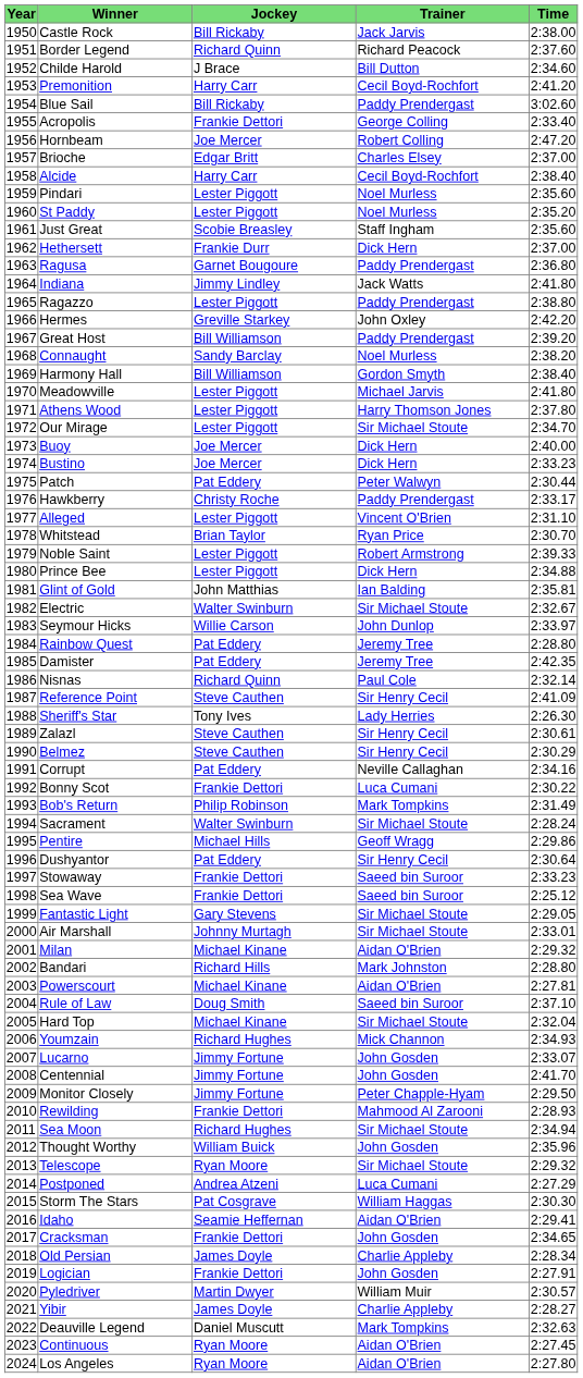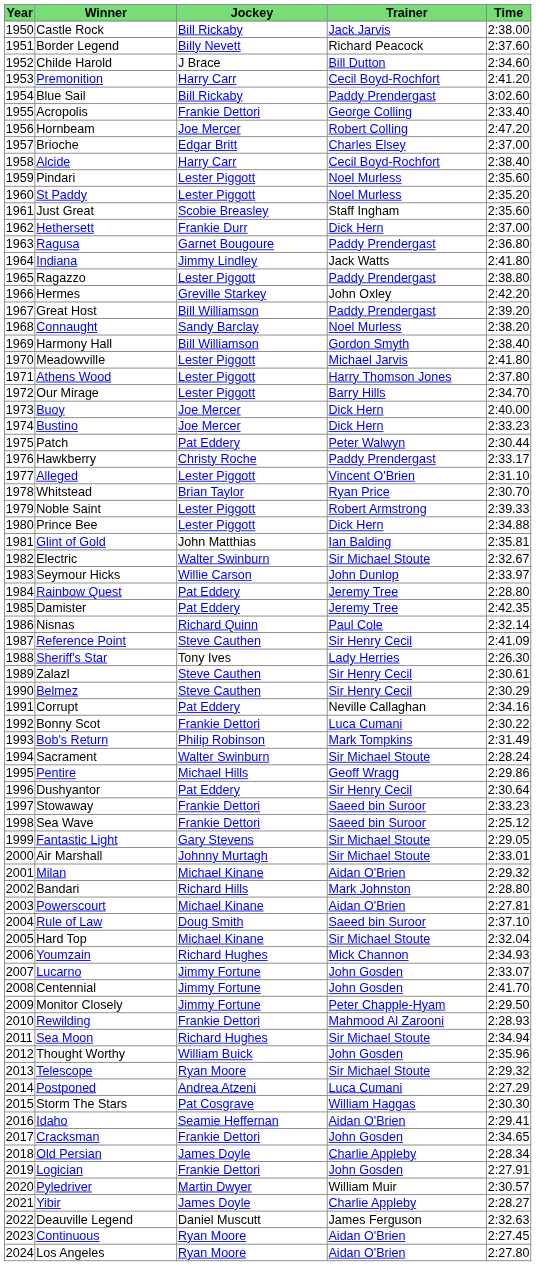 <table class = "sortable" | border="1" style="border-collapse: collapse; font-size:90%">
 <tr bgcolor="#77dd77" align="center">
 <th>Year</th>
 <th>Winner</th>
 <th>Jockey</th>
 <th>Trainer</th>
 <th>Time</th>
 </tr>
 <tr>
 <td>1950</td>
 <td width=160px>Castle Rock</td>
 <td width=170px><a href='#'>Bill Rickaby</a></td>
 <td width=180px><a href='#'>Jack Jarvis</a></td>
 <td>2:38.00</td>
 </tr>
 <tr>
 <td>1951</td>
 <td>Border Legend</td>
-<td><a href='#'>Richard Quinn</a></td>
+<td><a href='#'>Billy Nevett</a></td>
 <td>Richard Peacock</td>
 <td>2:37.60</td>
 </tr>
 <tr>
 <td>1952</td>
 <td>Childe Harold</td>
 <td>J Brace</td>
 <td><a href='#'>Bill Dutton</a></td>
 <td>2:34.60</td>
 </tr>
 <tr>
 <td>1953</td>
 <td><a href='#'>Premonition</a></td>
 <td><a href='#'>Harry Carr</a></td>
 <td><a href='#'>Cecil Boyd-Rochfort</a></td>
 <td>2:41.20</td>
 </tr>
 <tr>
 <td>1954</td>
 <td>Blue Sail</td>
 <td><a href='#'>Bill Rickaby</a></td>
 <td><a href='#'>Paddy Prendergast</a></td>
 <td>3:02.60</td>
 </tr>
 <tr>
 <td>1955</td>
 <td>Acropolis</td>
 <td><a href='#'>Frankie Dettori</a></td>
 <td><a href='#'>George Colling</a></td>
 <td>2:33.40</td>
 </tr>
 <tr>
 <td>1956</td>
 <td>Hornbeam</td>
 <td><a href='#'>Joe Mercer</a></td>
 <td><a href='#'>Robert Colling</a></td>
 <td>2:47.20</td>
 </tr>
 <tr>
 <td>1957</td>
 <td>Brioche</td>
 <td><a href='#'>Edgar Britt</a></td>
 <td><a href='#'>Charles Elsey</a></td>
 <td>2:37.00</td>
 </tr>
 <tr>
 <td>1958</td>
 <td><a href='#'>Alcide</a></td>
 <td><a href='#'>Harry Carr</a></td>
 <td><a href='#'>Cecil Boyd-Rochfort</a></td>
 <td>2:38.40</td>
 </tr>
 <tr>
 <td>1959</td>
 <td>Pindari</td>
 <td><a href='#'>Lester Piggott</a></td>
 <td><a href='#'>Noel Murless</a></td>
 <td>2:35.60</td>
 </tr>
 <tr>
 <td>1960</td>
 <td><a href='#'>St Paddy</a></td>
 <td><a href='#'>Lester Piggott</a></td>
 <td><a href='#'>Noel Murless</a></td>
 <td>2:35.20</td>
 </tr>
 <tr>
 <td>1961</td>
 <td>Just Great</td>
 <td><a href='#'>Scobie Breasley</a></td>
 <td>Staff Ingham</td>
 <td>2:35.60</td>
 </tr>
 <tr>
 <td>1962</td>
 <td><a href='#'>Hethersett</a></td>
 <td><a href='#'>Frankie Durr</a></td>
 <td><a href='#'>Dick Hern</a></td>
 <td>2:37.00</td>
 </tr>
 <tr>
 <td>1963</td>
 <td><a href='#'>Ragusa</a></td>
 <td><a href='#'>Garnet Bougoure</a></td>
 <td><a href='#'>Paddy Prendergast</a></td>
 <td>2:36.80</td>
 </tr>
 <tr>
 <td>1964</td>
 <td><a href='#'>Indiana</a></td>
 <td><a href='#'>Jimmy Lindley</a></td>
 <td>Jack Watts</td>
 <td>2:41.80</td>
 </tr>
 <tr>
 <td>1965</td>
 <td>Ragazzo</td>
 <td><a href='#'>Lester Piggott</a></td>
 <td><a href='#'>Paddy Prendergast</a></td>
 <td>2:38.80</td>
 </tr>
 <tr>
 <td>1966</td>
 <td>Hermes</td>
 <td><a href='#'>Greville Starkey</a></td>
 <td>John Oxley</td>
 <td>2:42.20</td>
 </tr>
 <tr>
 <td>1967</td>
 <td>Great Host</td>
 <td><a href='#'>Bill Williamson</a></td>
 <td><a href='#'>Paddy Prendergast</a></td>
 <td>2:39.20</td>
 </tr>
 <tr>
 <td>1968</td>
 <td><a href='#'>Connaught</a></td>
 <td><a href='#'>Sandy Barclay</a></td>
 <td><a href='#'>Noel Murless</a></td>
 <td>2:38.20</td>
 </tr>
 <tr>
 <td>1969</td>
 <td>Harmony Hall </td>
 <td><a href='#'>Bill Williamson</a></td>
 <td><a href='#'>Gordon Smyth</a></td>
 <td>2:38.40</td>
 </tr>
 <tr>
 <td>1970</td>
 <td>Meadowville</td>
 <td><a href='#'>Lester Piggott</a></td>
 <td><a href='#'>Michael Jarvis</a></td>
 <td>2:41.80</td>
 </tr>
 <tr>
 <td>1971</td>
 <td><a href='#'>Athens Wood</a></td>
 <td><a href='#'>Lester Piggott</a></td>
 <td><a href='#'>Harry Thomson Jones</a></td>
 <td>2:37.80</td>
 </tr>
 <tr>
 <td>1972</td>
 <td>Our Mirage</td>
 <td><a href='#'>Lester Piggott</a></td>
-<td><a href='#'>Sir Michael Stoute</a></td>
+<td><a href='#'>Barry Hills</a></td>
 <td>2:34.70</td>
 </tr>
 <tr>
 <td>1973</td>
 <td><a href='#'>Buoy</a></td>
 <td><a href='#'>Joe Mercer</a></td>
 <td><a href='#'>Dick Hern</a></td>
 <td>2:40.00</td>
 </tr>
 <tr>
 <td>1974</td>
 <td><a href='#'>Bustino</a></td>
 <td><a href='#'>Joe Mercer</a></td>
 <td><a href='#'>Dick Hern</a></td>
 <td>2:33.23</td>
 </tr>
 <tr>
 <td>1975</td>
 <td>Patch</td>
 <td><a href='#'>Pat Eddery</a></td>
 <td><a href='#'>Peter Walwyn</a></td>
 <td>2:30.44</td>
 </tr>
 <tr>
 <td>1976</td>
 <td>Hawkberry</td>
 <td><a href='#'>Christy Roche</a></td>
 <td><a href='#'>Paddy Prendergast</a></td>
 <td>2:33.17</td>
 </tr>
 <tr>
 <td>1977</td>
 <td><a href='#'>Alleged</a></td>
 <td><a href='#'>Lester Piggott</a></td>
 <td><a href='#'>Vincent O'Brien</a></td>
 <td>2:31.10</td>
 </tr>
 <tr>
 <td>1978</td>
 <td>Whitstead</td>
 <td><a href='#'>Brian Taylor</a></td>
 <td><a href='#'>Ryan Price</a></td>
 <td>2:30.70</td>
 </tr>
 <tr>
 <td>1979</td>
 <td>Noble Saint</td>
 <td><a href='#'>Lester Piggott</a></td>
 <td><a href='#'>Robert Armstrong</a></td>
 <td>2:39.33</td>
 </tr>
 <tr>
 <td>1980</td>
 <td>Prince Bee</td>
 <td><a href='#'>Lester Piggott</a></td>
 <td><a href='#'>Dick Hern</a></td>
 <td>2:34.88</td>
 </tr>
 <tr>
 <td>1981</td>
 <td><a href='#'>Glint of Gold</a></td>
 <td>John Matthias</td>
 <td><a href='#'>Ian Balding</a></td>
 <td>2:35.81</td>
 </tr>
 <tr>
 <td>1982</td>
 <td>Electric</td>
 <td><a href='#'>Walter Swinburn</a></td>
 <td><a href='#'>Sir Michael Stoute</a></td>
 <td>2:32.67</td>
 </tr>
 <tr>
 <td>1983</td>
 <td>Seymour Hicks</td>
 <td><a href='#'>Willie Carson</a></td>
 <td><a href='#'>John Dunlop</a></td>
 <td>2:33.97</td>
 </tr>
 <tr>
 <td>1984</td>
 <td><a href='#'>Rainbow Quest</a></td>
 <td><a href='#'>Pat Eddery</a></td>
 <td><a href='#'>Jeremy Tree</a></td>
 <td>2:28.80</td>
 </tr>
 <tr>
 <td>1985</td>
 <td>Damister </td>
 <td><a href='#'>Pat Eddery</a></td>
 <td><a href='#'>Jeremy Tree</a></td>
 <td>2:42.35</td>
 </tr>
 <tr>
 <td>1986</td>
 <td>Nisnas</td>
 <td><a href='#'>Richard Quinn</a></td>
 <td><a href='#'>Paul Cole</a></td>
 <td>2:32.14</td>
 </tr>
 <tr>
 <td>1987</td>
 <td><a href='#'>Reference Point</a></td>
 <td><a href='#'>Steve Cauthen</a></td>
 <td><a href='#'>Sir Henry Cecil</a></td>
 <td>2:41.09</td>
 </tr>
 <tr>
 <td>1988</td>
 <td><a href='#'>Sheriff's Star</a></td>
 <td>Tony Ives</td>
 <td><a href='#'>Lady Herries</a></td>
 <td>2:26.30</td>
 </tr>
 <tr>
 <td>1989</td>
 <td>Zalazl</td>
 <td><a href='#'>Steve Cauthen</a></td>
 <td><a href='#'>Sir Henry Cecil</a></td>
 <td>2:30.61</td>
 </tr>
 <tr>
 <td>1990</td>
 <td><a href='#'>Belmez</a></td>
 <td><a href='#'>Steve Cauthen</a></td>
 <td><a href='#'>Sir Henry Cecil</a></td>
 <td>2:30.29</td>
 </tr>
 <tr>
 <td>1991</td>
 <td>Corrupt</td>
 <td><a href='#'>Pat Eddery</a></td>
 <td>Neville Callaghan</td>
 <td>2:34.16</td>
 </tr>
 <tr>
 <td>1992</td>
 <td>Bonny Scot</td>
 <td><a href='#'>Frankie Dettori</a></td>
 <td><a href='#'>Luca Cumani</a></td>
 <td>2:30.22</td>
 </tr>
 <tr>
 <td>1993</td>
 <td><a href='#'>Bob's Return</a></td>
 <td><a href='#'>Philip Robinson</a></td>
 <td><a href='#'>Mark Tompkins</a></td>
 <td>2:31.49</td>
 </tr>
 <tr>
 <td>1994</td>
 <td>Sacrament</td>
 <td><a href='#'>Walter Swinburn</a></td>
 <td><a href='#'>Sir Michael Stoute</a></td>
 <td>2:28.24</td>
 </tr>
 <tr>
 <td>1995</td>
 <td><a href='#'>Pentire</a></td>
 <td><a href='#'>Michael Hills</a></td>
 <td><a href='#'>Geoff Wragg</a></td>
 <td>2:29.86</td>
 </tr>
 <tr>
 <td>1996</td>
 <td>Dushyantor</td>
 <td><a href='#'>Pat Eddery</a></td>
 <td><a href='#'>Sir Henry Cecil</a></td>
 <td>2:30.64</td>
 </tr>
 <tr>
 <td>1997</td>
 <td>Stowaway</td>
 <td><a href='#'>Frankie Dettori</a></td>
 <td><a href='#'>Saeed bin Suroor</a></td>
 <td>2:33.23</td>
 </tr>
 <tr>
 <td>1998</td>
 <td>Sea Wave</td>
 <td><a href='#'>Frankie Dettori</a></td>
 <td><a href='#'>Saeed bin Suroor</a></td>
 <td>2:25.12</td>
 </tr>
 <tr>
 <td>1999</td>
 <td><a href='#'>Fantastic Light</a></td>
 <td><a href='#'>Gary Stevens</a></td>
 <td><a href='#'>Sir Michael Stoute</a></td>
 <td>2:29.05</td>
 </tr>
 <tr>
 <td>2000</td>
 <td>Air Marshall</td>
 <td><a href='#'>Johnny Murtagh</a></td>
 <td><a href='#'>Sir Michael Stoute</a></td>
 <td>2:33.01</td>
 </tr>
 <tr>
 <td>2001</td>
 <td><a href='#'>Milan</a></td>
 <td><a href='#'>Michael Kinane</a></td>
 <td><a href='#'>Aidan O'Brien</a></td>
 <td>2:29.32</td>
 </tr>
 <tr>
 <td>2002</td>
 <td>Bandari</td>
 <td><a href='#'>Richard Hills</a></td>
 <td><a href='#'>Mark Johnston</a></td>
 <td>2:28.80</td>
 </tr>
 <tr>
 <td>2003</td>
 <td><a href='#'>Powerscourt</a></td>
 <td><a href='#'>Michael Kinane</a></td>
 <td><a href='#'>Aidan O'Brien</a></td>
 <td>2:27.81</td>
 </tr>
 <tr>
 <td>2004</td>
 <td><a href='#'>Rule of Law</a></td>
 <td><a href='#'>Doug Smith</a></td>
 <td><a href='#'>Saeed bin Suroor</a></td>
 <td>2:37.10</td>
 </tr>
 <tr>
 <td>2005</td>
 <td>Hard Top</td>
 <td><a href='#'>Michael Kinane</a></td>
 <td><a href='#'>Sir Michael Stoute</a></td>
 <td>2:32.04</td>
 </tr>
 <tr>
 <td>2006</td>
 <td><a href='#'>Youmzain</a></td>
 <td><a href='#'>Richard Hughes</a></td>
 <td><a href='#'>Mick Channon</a></td>
 <td>2:34.93</td>
 </tr>
 <tr>
 <td>2007</td>
 <td><a href='#'>Lucarno</a></td>
 <td><a href='#'>Jimmy Fortune</a></td>
 <td><a href='#'>John Gosden</a></td>
 <td>2:33.07</td>
 </tr>
 <tr>
 <td>2008</td>
 <td>Centennial </td>
 <td><a href='#'>Jimmy Fortune</a></td>
 <td><a href='#'>John Gosden</a></td>
 <td>2:41.70</td>
 </tr>
 <tr>
 <td>2009</td>
 <td>Monitor Closely</td>
 <td><a href='#'>Jimmy Fortune</a></td>
 <td><a href='#'>Peter Chapple-Hyam</a></td>
 <td>2:29.50</td>
 </tr>
 <tr>
 <td>2010</td>
 <td><a href='#'>Rewilding</a></td>
 <td><a href='#'>Frankie Dettori</a></td>
 <td><a href='#'>Mahmood Al Zarooni</a></td>
 <td>2:28.93</td>
 </tr>
 <tr>
 <td>2011</td>
 <td><a href='#'>Sea Moon</a></td>
 <td><a href='#'>Richard Hughes</a></td>
 <td><a href='#'>Sir Michael Stoute</a></td>
 <td>2:34.94</td>
 </tr>
 <tr>
 <td>2012</td>
 <td>Thought Worthy</td>
 <td><a href='#'>William Buick</a></td>
 <td><a href='#'>John Gosden</a></td>
 <td>2:35.96</td>
 </tr>
 <tr>
 <td>2013</td>
 <td><a href='#'>Telescope</a></td>
 <td><a href='#'>Ryan Moore</a></td>
 <td><a href='#'>Sir Michael Stoute</a></td>
 <td>2:29.32</td>
 </tr>
 <tr>
 <td>2014</td>
 <td><a href='#'>Postponed</a></td>
 <td><a href='#'>Andrea Atzeni</a></td>
 <td><a href='#'>Luca Cumani</a></td>
 <td>2:27.29</td>
 </tr>
 <tr>
 <td>2015</td>
 <td>Storm The Stars</td>
 <td><a href='#'>Pat Cosgrave</a></td>
 <td><a href='#'>William Haggas</a></td>
 <td>2:30.30</td>
 </tr>
 <tr>
 <td>2016</td>
 <td><a href='#'>Idaho</a></td>
 <td><a href='#'>Seamie Heffernan</a></td>
 <td><a href='#'>Aidan O'Brien</a></td>
 <td>2:29.41</td>
 </tr>
 <tr>
 <td>2017</td>
 <td><a href='#'>Cracksman</a></td>
 <td><a href='#'>Frankie Dettori</a></td>
 <td><a href='#'>John Gosden</a></td>
 <td>2:34.65</td>
 </tr>
 <tr>
 <td>2018</td>
 <td><a href='#'>Old Persian</a></td>
 <td><a href='#'>James Doyle</a></td>
 <td><a href='#'>Charlie Appleby</a></td>
 <td>2:28.34</td>
 </tr>
 <tr>
 <td>2019</td>
 <td><a href='#'>Logician</a></td>
 <td><a href='#'>Frankie Dettori</a></td>
 <td><a href='#'>John Gosden</a></td>
 <td>2:27.91</td>
 </tr>
 <tr>
 <td>2020</td>
 <td><a href='#'>Pyledriver</a></td>
 <td><a href='#'>Martin Dwyer</a></td>
 <td>William Muir</td>
 <td>2:30.57</td>
 </tr>
 <tr>
 <td>2021</td>
 <td><a href='#'>Yibir</a></td>
 <td><a href='#'>James Doyle</a></td>
 <td><a href='#'>Charlie Appleby</a></td>
 <td>2:28.27</td>
 </tr>
 <tr>
 <td>2022</td>
 <td>Deauville Legend</td>
 <td>Daniel Muscutt</td>
-<td><a href='#'>Mark Tompkins</a></td>
+<td>James Ferguson</td>
 <td>2:32.63</td>
 </tr>
 <tr>
 <td>2023</td>
 <td><a href='#'>Continuous</a></td>
 <td><a href='#'>Ryan Moore</a></td>
 <td><a href='#'>Aidan O'Brien</a></td>
 <td>2:27.45</td>
 </tr>
 <tr>
 <td>2024</td>
 <td>Los Angeles</td>
 <td><a href='#'>Ryan Moore</a></td>
 <td><a href='#'>Aidan O'Brien</a></td>
 <td>2:27.80</td>
 </tr>
 </table>
